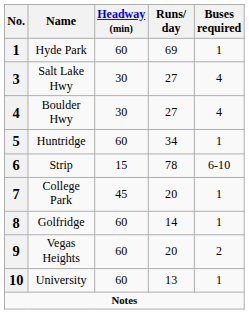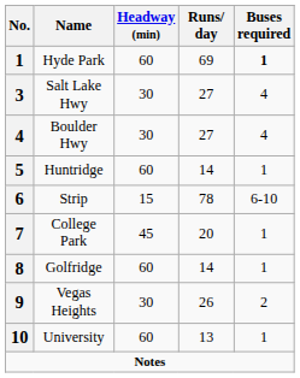 <table class="wikitable sortable mw-collapsible collapsed floatright" style=text-align:center;font-size:80%;width:20em;">
 <tr>
 <th>No.</th>
 <th>Name</th>
 <th><a href='#'>Headway</a><br><small>(min)</small></th>
 <th>Runs/ day</th>
 <th>Buses<br>required</th>
 </tr>
 <tr>
 <th style="font-size:120%;">1</th>
 <td>Hyde Park</td>
 <td>60</td>
 <td>69</td>
-<td>1</td>
+<td><strong>1</strong></td>
 </tr>
 <tr>
 <th style="font-size:120%;">3</th>
 <td>Salt Lake Hwy</td>
 <td>30</td>
 <td>27</td>
 <td>4</td>
 </tr>
 <tr>
 <th style="font-size:120%;">4</th>
 <td>Boulder Hwy</td>
 <td>30</td>
 <td>27</td>
 <td>4</td>
 </tr>
 <tr>
 <th style="font-size:120%;">5</th>
 <td>Huntridge</td>
 <td>60</td>
-<td>34</td>
+<td>14</td>
 <td>1</td>
 </tr>
 <tr>
 <th style="font-size:120%;">6</th>
 <td>Strip</td>
 <td>15</td>
 <td>78</td>
 <td>6-10</td>
 </tr>
 <tr>
 <th style="font-size:120%;">7</th>
 <td>College Park</td>
 <td>45</td>
 <td>20</td>
 <td>1</td>
 </tr>
 <tr>
 <th style="font-size:120%;">8</th>
 <td>Golfridge</td>
 <td>60</td>
 <td>14</td>
 <td>1</td>
 </tr>
 <tr>
 <th style="font-size:120%;">9</th>
 <td>Vegas Heights</td>
-<td>60</td>
-<td>20</td>
+<td>30</td>
+<td>26</td>
 <td>2</td>
 </tr>
 <tr>
 <th style="font-size:120%;">10</th>
 <td>University</td>
 <td>60</td>
 <td>13</td>
 <td>1</td>
 </tr>
 <tr>
 <td colspan=5 style="font-size:90%;"><strong>Notes</strong><br></td>
 </tr>
 </table>
